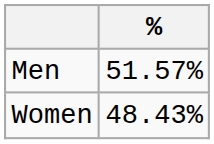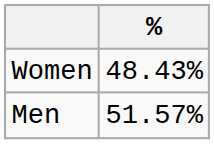 <table class="wikitable">
 <tr>
 <th></th>
 <th>%</th>
 </tr>
 <tr>
+<td>Women</td>
+<td>48.43%</td>
+</tr>
+<tr>
 <td>Men</td>
 <td>51.57%</td>
 </tr>
-<tr>
-<td>Women</td>
-<td>48.43%</td>
-</tr>
 </table>
